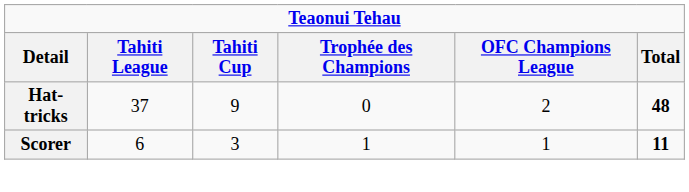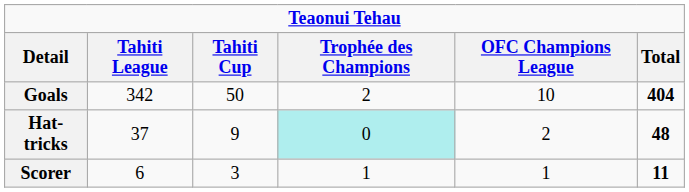 <table class="wikitable" style="text-align:center;">
 <tr>
 <td colspan=6><strong><a href='#'>Teaonui Tehau</a></strong></td>
 </tr>
 <tr>
 <th>Detail</th>
 <th><a href='#'>Tahiti League</a></th>
 <th><a href='#'>Tahiti Cup</a></th>
 <th><a href='#'>Trophée des Champions</a></th>
 <th><a href='#'>OFC Champions League</a></th>
 <th>Total</th>
 </tr>
 <tr>
+<th>Goals</th>
+<td>342</td>
+<td>50</td>
+<td>2</td>
+<td>10</td>
+<td><strong>404</strong></td>
+</tr>
+<tr>
 <th>Hat-tricks</th>
 <td>37</td>
 <td>9</td>
-<td>0</td>
+<td style="background: paleturquoise;">0</td>
 <td>2</td>
 <td><strong>48</strong></td>
 </tr>
 <tr>
 <th>Scorer</th>
 <td>6</td>
 <td>3</td>
 <td>1</td>
 <td>1</td>
 <td><strong>11</strong></td>
 </tr>
 </table>
